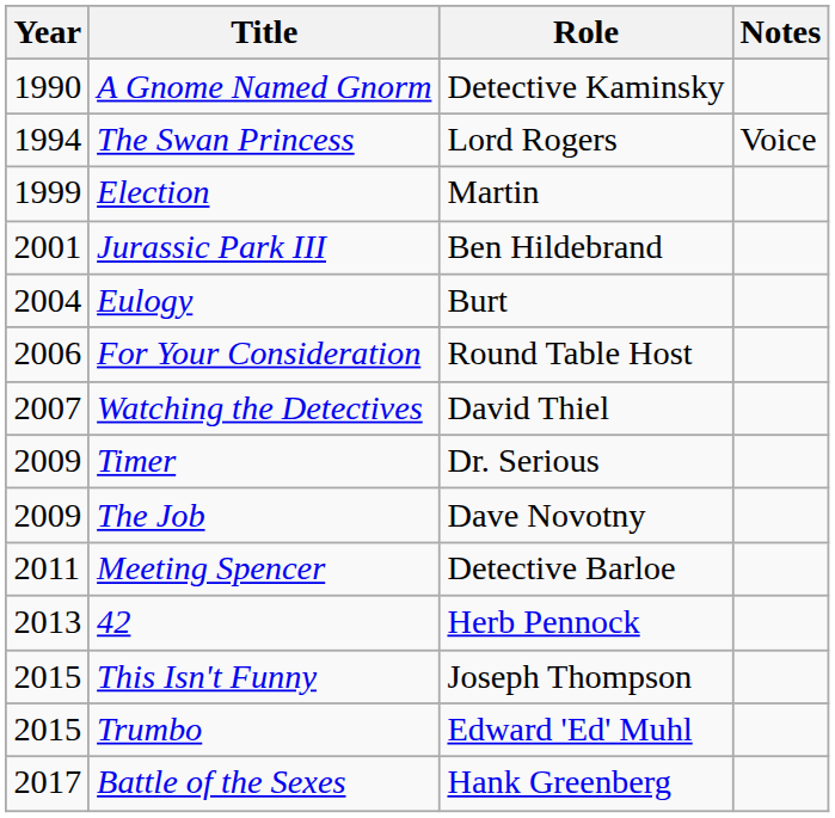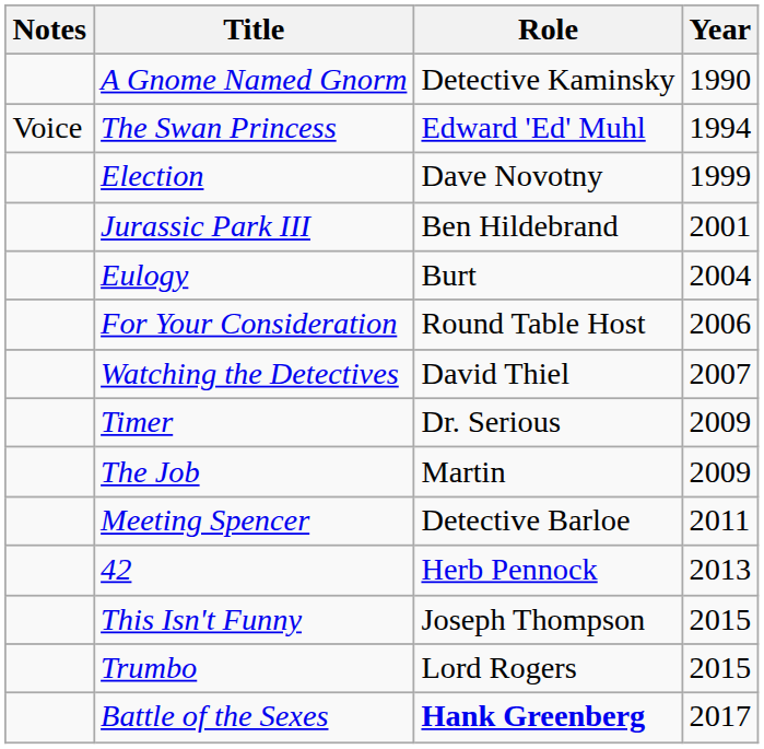 <table class="wikitable">
 <tr>
-<th>Year</th>
+<th>Notes</th>
 <th>Title</th>
 <th>Role</th>
-<th>Notes</th>
+<th>Year</th>
 </tr>
 <tr>
-<td>1990</td>
+<td></td>
 <td><em><a href='#'>A Gnome Named Gnorm</a></em></td>
 <td>Detective Kaminsky</td>
-<td></td>
+<td>1990</td>
 </tr>
 <tr>
+<td>Voice</td>
+<td><em><a href='#'>The Swan Princess</a></em></td>
+<td><a href='#'>Edward 'Ed' Muhl</a></td>
 <td>1994</td>
-<td><em><a href='#'>The Swan Princess</a></em></td>
-<td>Lord Rogers</td>
-<td>Voice</td>
 </tr>
 <tr>
+<td></td>
+<td><em><a href='#'>Election</a></em></td>
+<td>Dave Novotny</td>
 <td>1999</td>
-<td><em><a href='#'>Election</a></em></td>
-<td>Martin</td>
-<td></td>
 </tr>
 <tr>
-<td>2001</td>
+<td></td>
 <td><em><a href='#'>Jurassic Park III</a></em></td>
 <td>Ben Hildebrand</td>
-<td></td>
+<td>2001</td>
 </tr>
 <tr>
-<td>2004</td>
+<td></td>
 <td><em><a href='#'>Eulogy</a></em></td>
 <td>Burt</td>
-<td></td>
+<td>2004</td>
 </tr>
 <tr>
-<td>2006</td>
+<td></td>
 <td><em><a href='#'>For Your Consideration</a></em></td>
 <td>Round Table Host</td>
-<td></td>
+<td>2006</td>
 </tr>
 <tr>
-<td>2007</td>
+<td></td>
 <td><em><a href='#'>Watching the Detectives</a></em></td>
 <td>David Thiel</td>
-<td></td>
+<td>2007</td>
 </tr>
 <tr>
-<td>2009</td>
+<td></td>
 <td><em><a href='#'>Timer</a></em></td>
 <td>Dr. Serious</td>
-<td></td>
+<td>2009</td>
 </tr>
 <tr>
+<td></td>
+<td><em><a href='#'>The Job</a></em></td>
+<td>Martin</td>
 <td>2009</td>
-<td><em><a href='#'>The Job</a></em></td>
-<td>Dave Novotny</td>
-<td></td>
 </tr>
 <tr>
-<td>2011</td>
+<td></td>
 <td><em><a href='#'>Meeting Spencer</a></em></td>
 <td>Detective Barloe</td>
-<td></td>
+<td>2011</td>
 </tr>
 <tr>
-<td>2013</td>
+<td></td>
 <td><em><a href='#'>42</a></em></td>
 <td><a href='#'>Herb Pennock</a></td>
-<td></td>
+<td>2013</td>
 </tr>
 <tr>
-<td>2015</td>
+<td></td>
 <td><em><a href='#'>This Isn't Funny</a></em></td>
 <td>Joseph Thompson</td>
-<td></td>
+<td>2015</td>
 </tr>
 <tr>
+<td></td>
+<td><em><a href='#'>Trumbo</a></em></td>
+<td>Lord Rogers</td>
 <td>2015</td>
-<td><em><a href='#'>Trumbo</a></em></td>
-<td><a href='#'>Edward 'Ed' Muhl</a></td>
-<td></td>
 </tr>
 <tr>
+<td></td>
+<td><em><a href='#'>Battle of the Sexes</a></em></td>
+<td><strong><a href='#'>Hank Greenberg</a></strong></td>
 <td>2017</td>
-<td><em><a href='#'>Battle of the Sexes</a></em></td>
-<td><a href='#'>Hank Greenberg</a></td>
-<td></td>
 </tr>
 </table>
